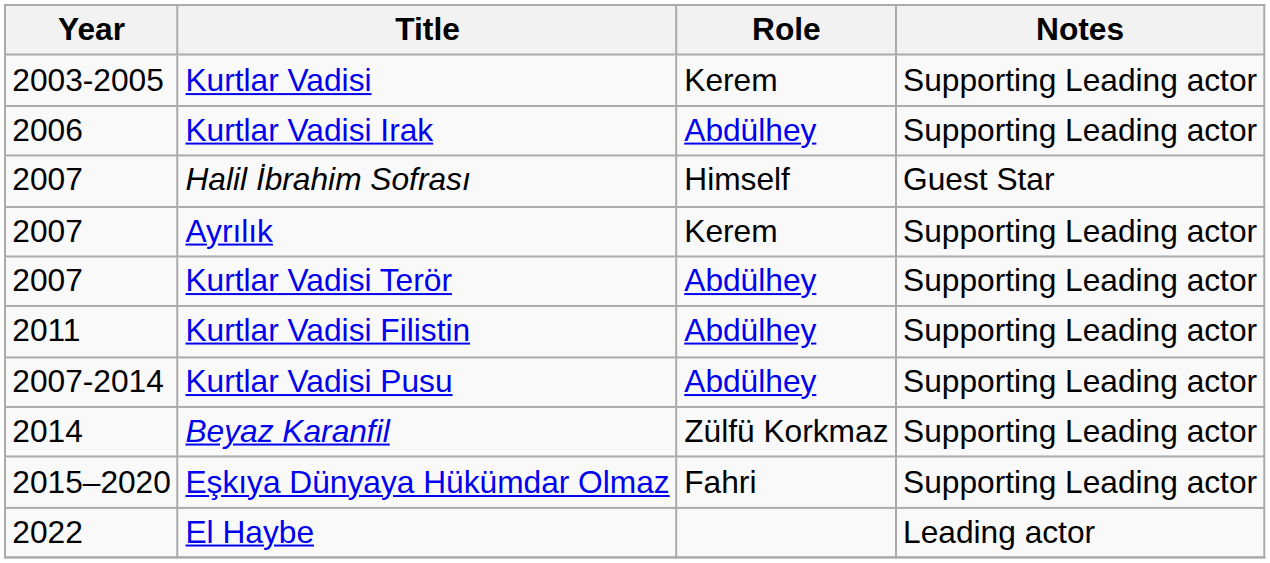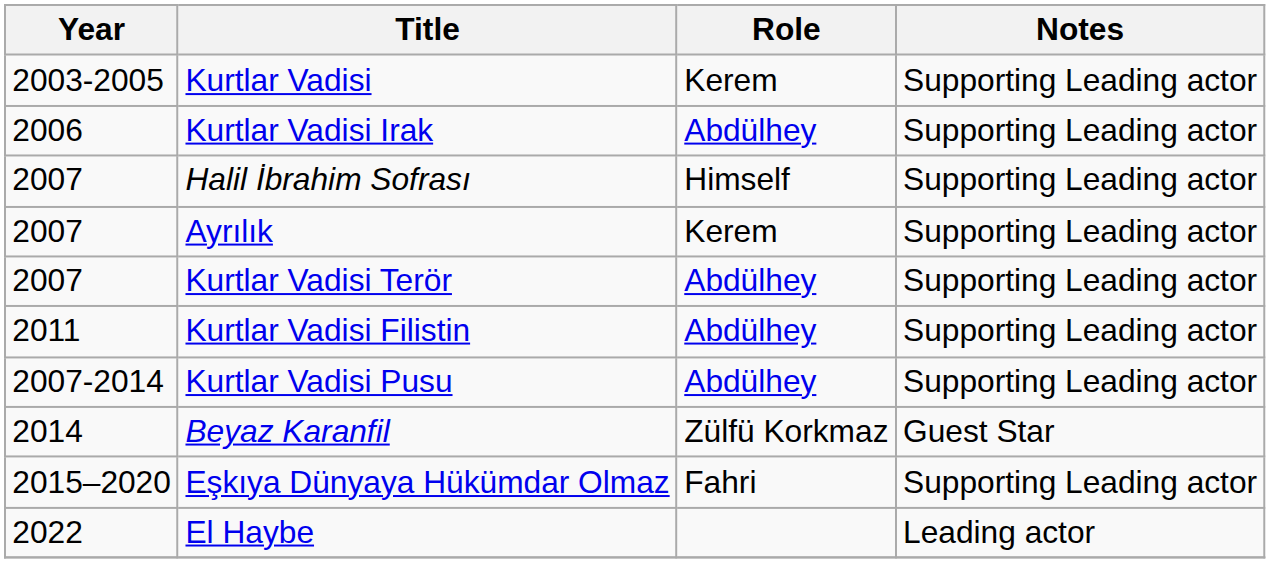 <table class="wikitable sortable">
 <tr>
 <th>Year</th>
 <th>Title</th>
 <th>Role</th>
 <th class="unsortable">Notes</th>
 </tr>
 <tr>
 <td>2003-2005</td>
 <td><a href='#'>Kurtlar Vadisi</a></td>
 <td>Kerem</td>
 <td>Supporting Leading actor</td>
 </tr>
 <tr>
 <td>2006</td>
 <td><a href='#'>Kurtlar Vadisi Irak</a></td>
 <td><a href='#'>Abdülhey</a></td>
 <td>Supporting Leading actor</td>
 </tr>
 <tr>
 <td>2007</td>
 <td><em>Halil İbrahim Sofrası</em></td>
 <td>Himself</td>
-<td>Guest Star</td>
+<td>Supporting Leading actor</td>
 </tr>
 <tr>
 <td>2007</td>
 <td><a href='#'>Ayrılık</a></td>
 <td>Kerem</td>
 <td>Supporting Leading actor</td>
 </tr>
 <tr>
 <td>2007</td>
 <td><a href='#'>Kurtlar Vadisi Terör</a></td>
 <td><a href='#'>Abdülhey</a></td>
 <td>Supporting Leading actor</td>
 </tr>
 <tr>
 <td>2011</td>
 <td><a href='#'>Kurtlar Vadisi Filistin</a></td>
 <td><a href='#'>Abdülhey</a></td>
 <td>Supporting Leading actor</td>
 </tr>
 <tr>
 <td>2007-2014</td>
 <td><a href='#'>Kurtlar Vadisi Pusu</a></td>
 <td><a href='#'>Abdülhey</a></td>
 <td>Supporting Leading actor</td>
 </tr>
 <tr>
 <td>2014</td>
 <td><em><a href='#'>Beyaz Karanfil</a></em></td>
 <td>Zülfü Korkmaz</td>
-<td>Supporting Leading actor</td>
+<td>Guest Star</td>
 </tr>
 <tr>
 <td>2015–2020</td>
 <td><a href='#'>Eşkıya Dünyaya Hükümdar Olmaz</a></td>
 <td>Fahri</td>
 <td>Supporting Leading actor</td>
 </tr>
 <tr>
 <td>2022</td>
 <td><a href='#'>El Haybe</a></td>
 <td></td>
 <td>Leading actor</td>
 </tr>
 <tr>
 </tr>
 </table>
